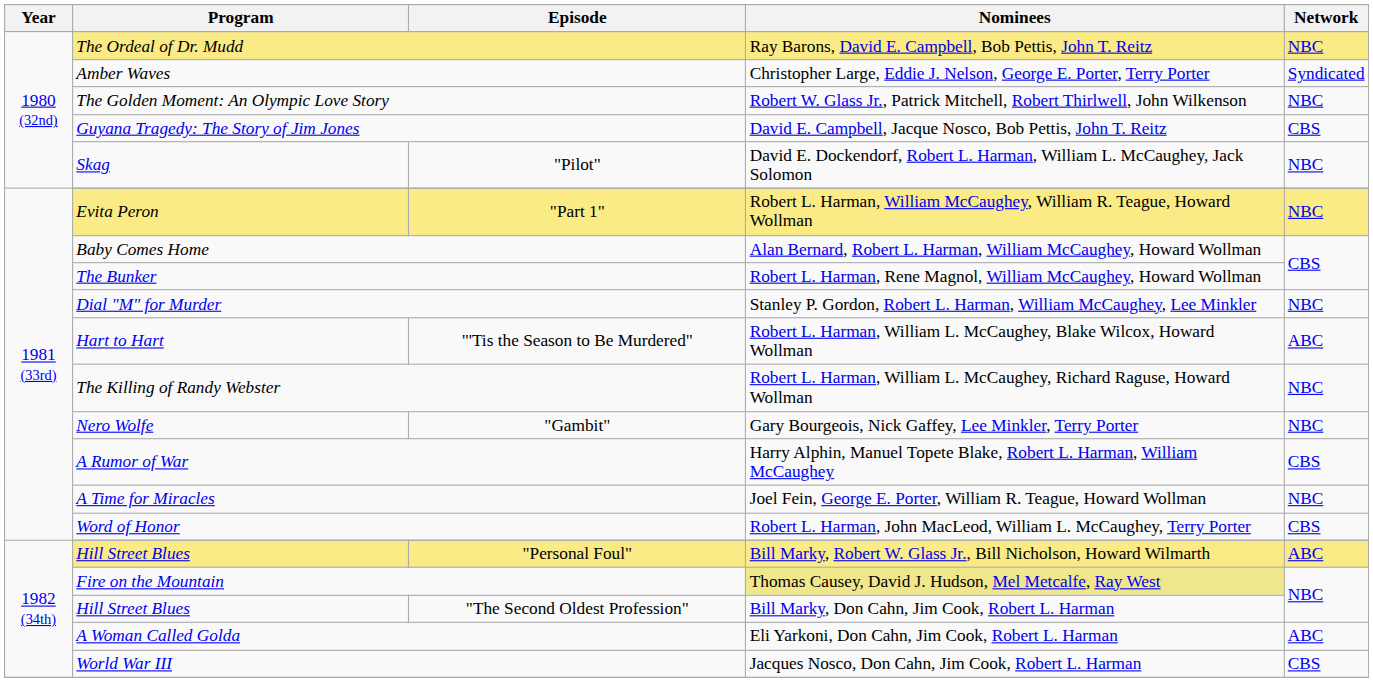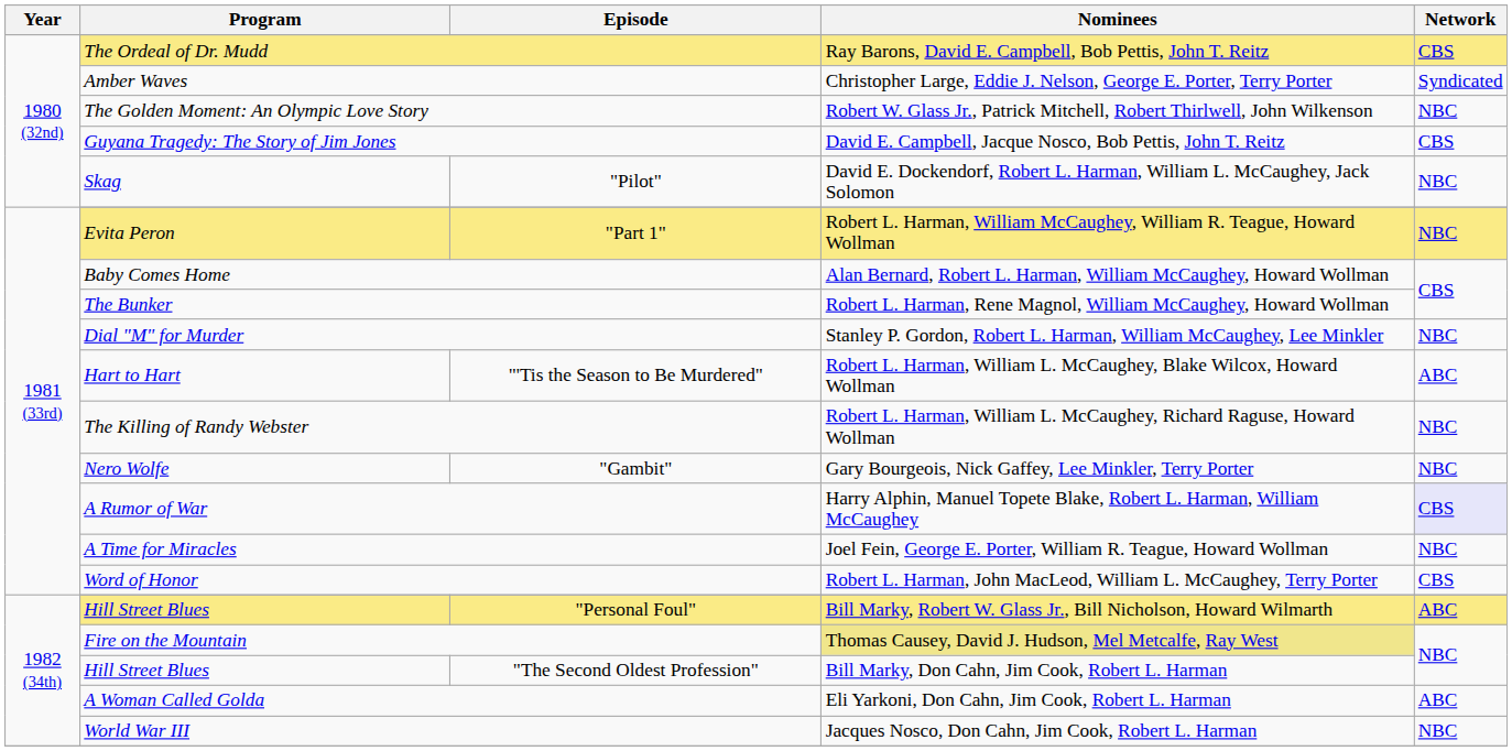 <table class="wikitable" style="width:100%">
 <tr bgcolor="#bebebe">
 <th width="5%">Year</th>
 <th width="25%">Program</th>
 <th width="25%">Episode</th>
 <th width="40%">Nominees</th>
 <th width="5%">Network</th>
 </tr>
 <tr>
 <td rowspan=6 style="text-align:center"><a href='#'>1980</a><br><small><a href='#'>(32nd)</a></small><br></td>
 </tr>
 <tr style="background:#FAEB86">
 <td colspan=2><em>The Ordeal of Dr. Mudd</em></td>
 <td>Ray Barons, <a href='#'>David E. Campbell</a>, Bob Pettis, <a href='#'>John T. Reitz</a></td>
-<td><a href='#'>NBC</a></td>
+<td><a href='#'>CBS</a></td>
 </tr>
 <tr>
 <td colspan=2><em>Amber Waves</em></td>
 <td>Christopher Large, <a href='#'>Eddie J. Nelson</a>, <a href='#'>George E. Porter</a>, <a href='#'>Terry Porter</a></td>
 <td><a href='#'>Syndicated</a></td>
 </tr>
 <tr>
 <td colspan=2><em>The Golden Moment: An Olympic Love Story</em></td>
 <td><a href='#'>Robert W. Glass Jr.</a>, Patrick Mitchell, <a href='#'>Robert Thirlwell</a>, John Wilkenson</td>
 <td><a href='#'>NBC</a></td>
 </tr>
 <tr>
 <td colspan=2><em><a href='#'>Guyana Tragedy: The Story of Jim Jones</a></em></td>
 <td><a href='#'>David E. Campbell</a>, Jacque Nosco, Bob Pettis, <a href='#'>John T. Reitz</a></td>
 <td><a href='#'>CBS</a></td>
 </tr>
 <tr>
 <td><em><a href='#'>Skag</a></em></td>
 <td align=center>"Pilot"</td>
 <td>David E. Dockendorf, <a href='#'>Robert L. Harman</a>, William L. McCaughey, Jack Solomon</td>
 <td><a href='#'>NBC</a></td>
 </tr>
 <tr>
 <td rowspan=11 style="text-align:center"><a href='#'>1981</a><br><small><a href='#'>(33rd)</a></small><br></td>
 </tr>
 <tr style="background:#FAEB86">
 <td><em>Evita Peron</em></td>
 <td align=center>"Part 1"</td>
 <td>Robert L. Harman, <a href='#'>William McCaughey</a>, William R. Teague, Howard Wollman</td>
 <td><a href='#'>NBC</a></td>
 </tr>
 <tr>
 <td colspan=2><em>Baby Comes Home</em></td>
 <td><a href='#'>Alan Bernard</a>, <a href='#'>Robert L. Harman</a>, <a href='#'>William McCaughey</a>, Howard Wollman</td>
 <td rowspan=2><a href='#'>CBS</a></td>
 </tr>
 <tr>
 <td colspan=2><em><a href='#'>The Bunker</a></em></td>
 <td><a href='#'>Robert L. Harman</a>, Rene Magnol, <a href='#'>William McCaughey</a>, Howard Wollman</td>
 </tr>
 <tr>
 <td colspan=2><em><a href='#'>Dial "M" for Murder</a></em></td>
 <td>Stanley P. Gordon, <a href='#'>Robert L. Harman</a>, <a href='#'>William McCaughey</a>, <a href='#'>Lee Minkler</a></td>
 <td><a href='#'>NBC</a></td>
 </tr>
 <tr>
 <td><em><a href='#'>Hart to Hart</a></em></td>
 <td align=center>"'Tis the Season to Be Murdered"</td>
 <td><a href='#'>Robert L. Harman</a>, William L. McCaughey, Blake Wilcox, Howard Wollman</td>
 <td><a href='#'>ABC</a></td>
 </tr>
 <tr>
 <td colspan=2><em>The Killing of Randy Webster</em></td>
 <td><a href='#'>Robert L. Harman</a>, William L. McCaughey, Richard Raguse, Howard Wollman</td>
 <td><a href='#'>NBC</a></td>
 </tr>
 <tr>
 <td><em><a href='#'>Nero Wolfe</a></em></td>
 <td align=center>"Gambit"</td>
 <td>Gary Bourgeois, Nick Gaffey, <a href='#'>Lee Minkler</a>, <a href='#'>Terry Porter</a></td>
 <td><a href='#'>NBC</a></td>
 </tr>
 <tr>
 <td colspan=2><em><a href='#'>A Rumor of War</a></em></td>
 <td>Harry Alphin, Manuel Topete Blake, <a href='#'>Robert L. Harman</a>, <a href='#'>William McCaughey</a></td>
-<td><a href='#'>CBS</a></td>
+<td style="background: lavender;"><a href='#'>CBS</a></td>
 </tr>
 <tr>
 <td colspan=2><em><a href='#'>A Time for Miracles</a></em></td>
 <td>Joel Fein, <a href='#'>George E. Porter</a>, William R. Teague, Howard Wollman</td>
 <td><a href='#'>NBC</a></td>
 </tr>
 <tr>
 <td colspan=2><em><a href='#'>Word of Honor</a></em></td>
 <td><a href='#'>Robert L. Harman</a>, John MacLeod, William L. McCaughey, <a href='#'>Terry Porter</a></td>
 <td><a href='#'>CBS</a></td>
 </tr>
 <tr>
 <td rowspan=6 style="text-align:center"><a href='#'>1982</a><br><small><a href='#'>(34th)</a></small><br></td>
 </tr>
 <tr style="background:#FAEB86">
 <td><em><a href='#'>Hill Street Blues</a></em></td>
 <td align=center>"Personal Foul"</td>
 <td><a href='#'>Bill Marky</a>, <a href='#'>Robert W. Glass Jr.</a>, Bill Nicholson, Howard Wilmarth</td>
 <td><a href='#'>ABC</a></td>
 </tr>
 <tr>
 <td colspan=2><em><a href='#'>Fire on the Mountain</a></em></td>
 <td style="background: khaki;">Thomas Causey, David J. Hudson, <a href='#'>Mel Metcalfe</a>, <a href='#'>Ray West</a></td>
 <td rowspan=2><a href='#'>NBC</a></td>
 </tr>
 <tr>
 <td><em><a href='#'>Hill Street Blues</a></em></td>
 <td align=center>"The Second Oldest Profession"</td>
 <td><a href='#'>Bill Marky</a>, Don Cahn, Jim Cook, <a href='#'>Robert L. Harman</a></td>
 </tr>
 <tr>
 <td colspan=2><em><a href='#'>A Woman Called Golda</a></em></td>
 <td>Eli Yarkoni, Don Cahn, Jim Cook, <a href='#'>Robert L. Harman</a></td>
 <td><a href='#'>ABC</a></td>
 </tr>
 <tr>
 <td colspan=2><em><a href='#'>World War III</a></em></td>
 <td>Jacques Nosco, Don Cahn, Jim Cook, <a href='#'>Robert L. Harman</a></td>
-<td><a href='#'>CBS</a></td>
+<td><a href='#'>NBC</a></td>
 </tr>
 <tr>
 </tr>
 </table>
